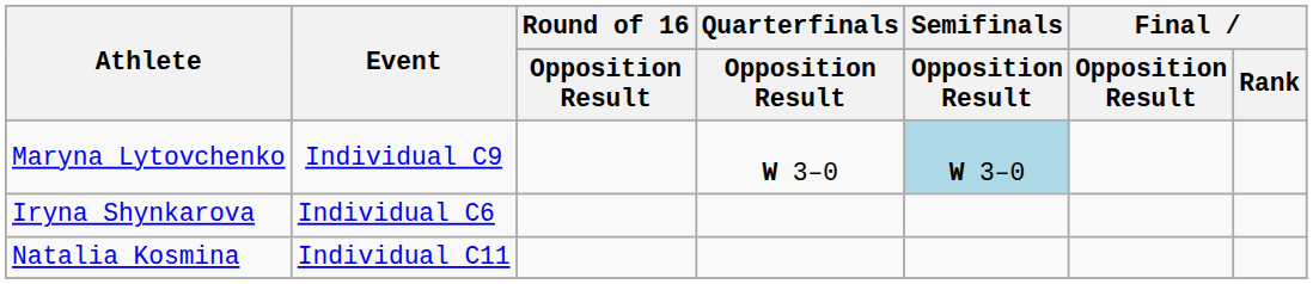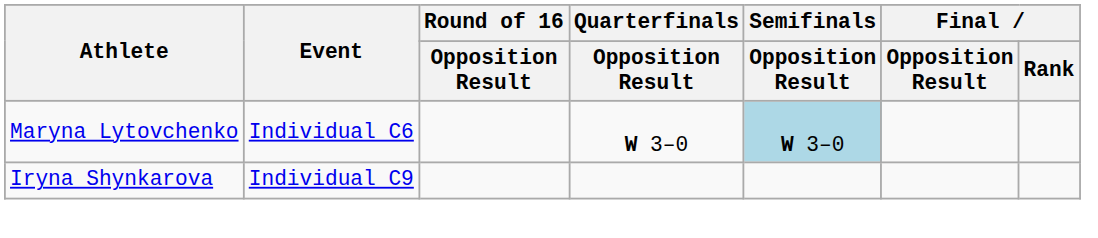 <table class=wikitable style="font-size:90%">
 <tr align=center>
 <th rowspan="2">Athlete</th>
 <th rowspan="2">Event</th>
 <th>Round of 16</th>
 <th>Quarterfinals</th>
 <th>Semifinals</th>
 <th colspan="2">Final / </th>
 </tr>
 <tr>
 <th>Opposition<br>Result</th>
 <th>Opposition<br>Result</th>
 <th>Opposition<br>Result</th>
 <th>Opposition<br>Result</th>
 <th>Rank</th>
 </tr>
 <tr align=center>
 <td align=left><a href='#'>Maryna Lytovchenko</a></td>
-<td><a href='#'>Individual C9</a></td>
+<td align=left><a href='#'>Individual C6</a></td>
 <td></td>
 <td><br><strong>W</strong> 3–0</td>
 <td style="background: lightblue;"><br><strong>W</strong> 3–0</td>
 <td></td>
 <td></td>
 </tr>
 <tr>
 <td><a href='#'>Iryna Shynkarova</a></td>
-<td align=left><a href='#'>Individual C6</a></td>
-<td></td>
-<td></td>
-<td></td>
-<td></td>
-<td></td>
-</tr>
-<tr align="center">
-<td align="left"><a href='#'>Natalia Kosmina</a></td>
-<td align="left"><a href='#'>Individual C11</a></td>
+<td><a href='#'>Individual C9</a></td>
 <td></td>
 <td></td>
 <td></td>
 <td></td>
 <td></td>
 </tr>
 </table>
